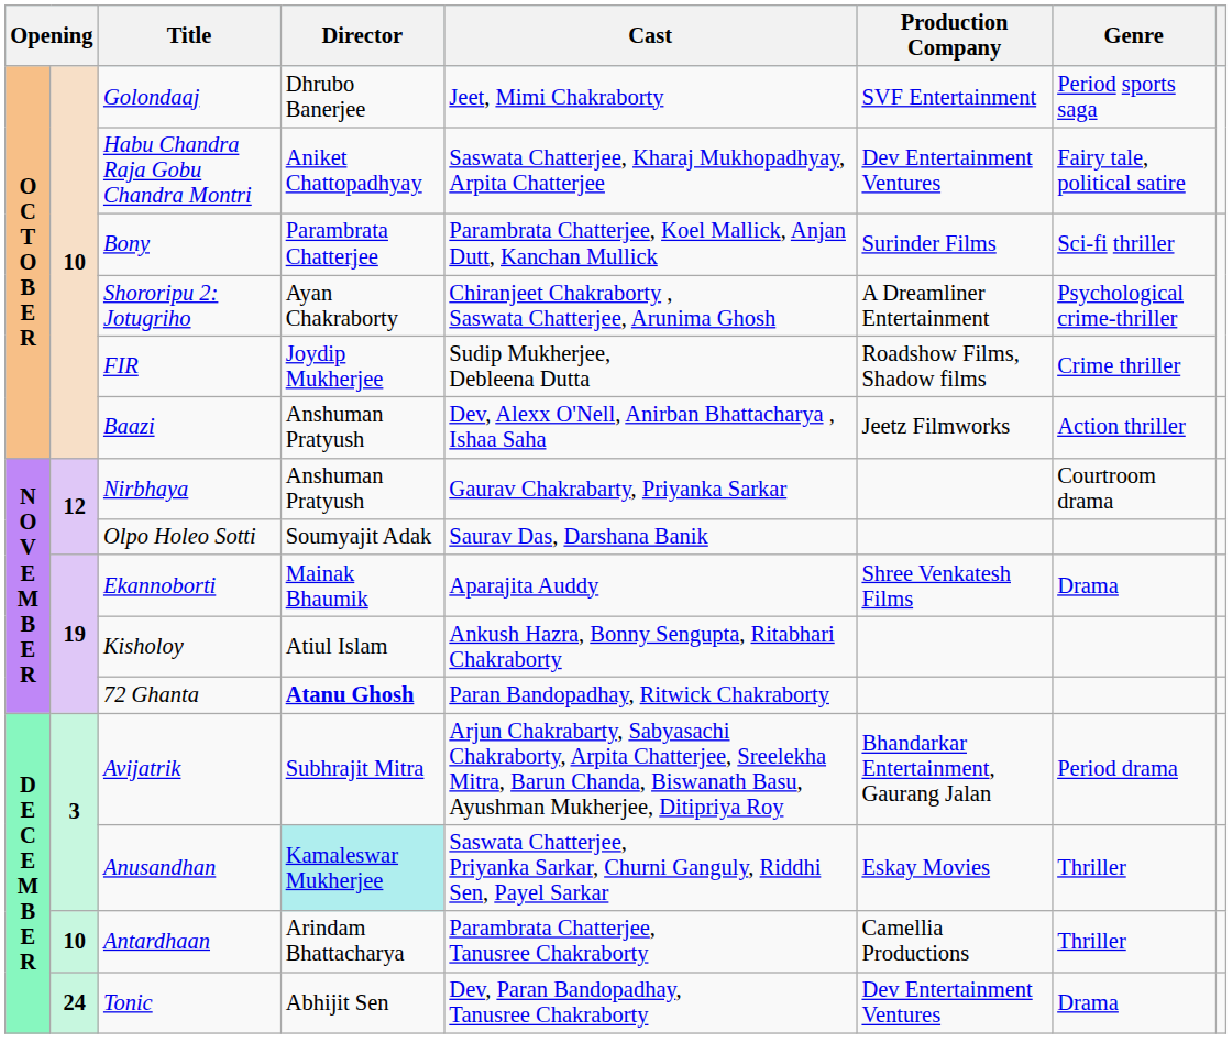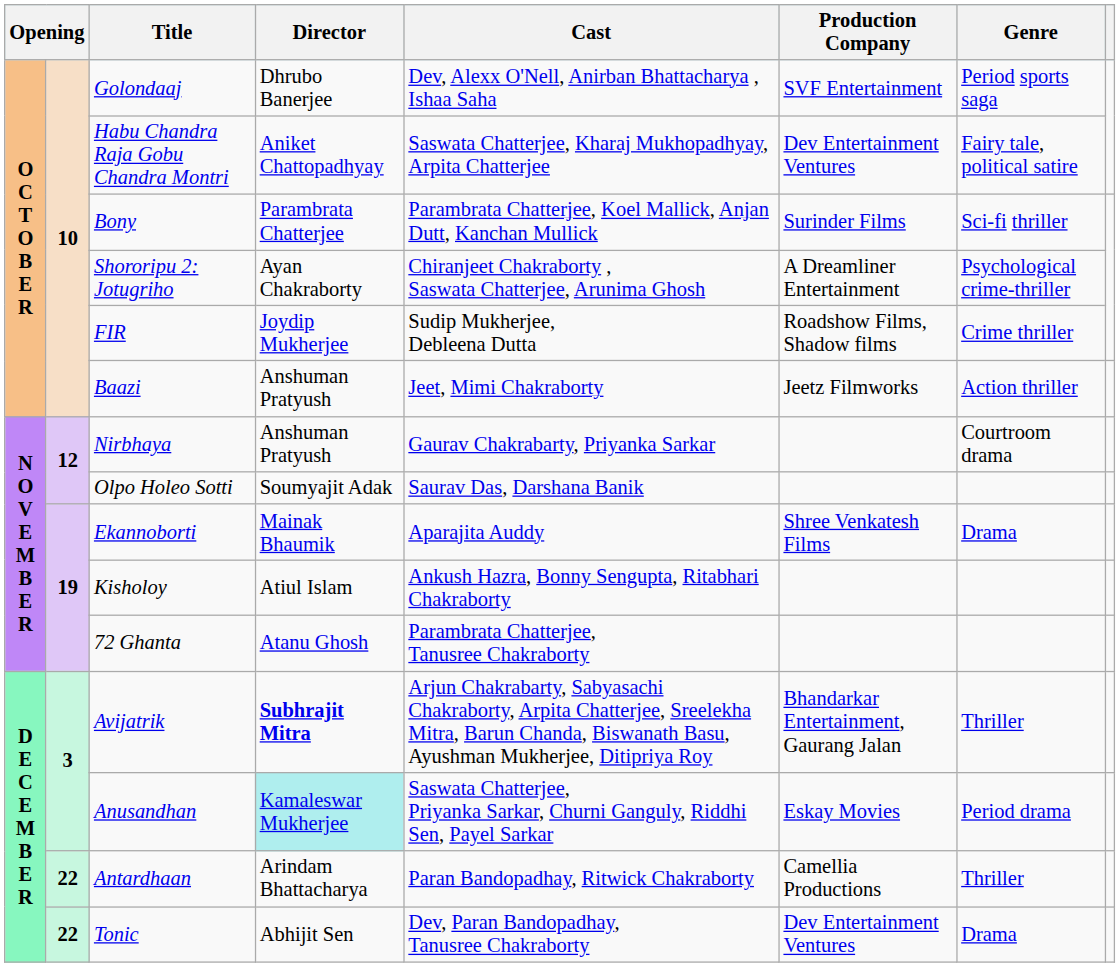 <table class="wikitable sortable">
 <tr style="background:#b0e0e6; text-align:center;">
 <th colspan="2"><strong>Opening</strong></th>
 <th><strong>Title</strong></th>
 <th><strong>Director</strong></th>
 <th><strong>Cast</strong></th>
 <th><strong>Production Company</strong></th>
 <th><strong>Genre</strong></th>
 <th><strong></strong></th>
 </tr>
 <tr>
 <th rowspan="6" style="text-align:center; background:#f7bf87">O<br>C<br>T<br>O<br>B<br>E<br>R</th>
 <td rowspan="6" style="text-align:center; background:#f7dfc7"><strong>10</strong></td>
 <td><em><a href='#'>Golondaaj</a></em></td>
 <td>Dhrubo Banerjee</td>
-<td><a href='#'>Jeet</a>, <a href='#'>Mimi Chakraborty</a></td>
+<td><a href='#'>Dev</a>, <a href='#'>Alexx O'Nell</a>, <a href='#'>Anirban Bhattacharya</a> ,<br><a href='#'>Ishaa Saha</a></td>
 <td><a href='#'>SVF Entertainment</a></td>
 <td><a href='#'>Period</a> <a href='#'>sports saga</a></td>
 <td rowspan=2></td>
 </tr>
 <tr>
 <td><em><a href='#'>Habu Chandra Raja Gobu Chandra Montri</a></em></td>
 <td><a href='#'>Aniket Chattopadhyay</a></td>
 <td><a href='#'>Saswata Chatterjee</a>, <a href='#'>Kharaj Mukhopadhyay</a>, <a href='#'>Arpita Chatterjee</a></td>
 <td><a href='#'>Dev Entertainment Ventures</a></td>
 <td><a href='#'>Fairy tale</a>, <a href='#'>political satire</a></td>
 </tr>
 <tr>
 <td><em><a href='#'>Bony</a></em></td>
 <td><a href='#'>Parambrata Chatterjee</a></td>
 <td><a href='#'>Parambrata Chatterjee</a>, <a href='#'>Koel Mallick</a>, <a href='#'>Anjan Dutt</a>, <a href='#'>Kanchan Mullick</a></td>
 <td><a href='#'>Surinder Films</a></td>
 <td><a href='#'>Sci-fi</a> <a href='#'>thriller</a></td>
 <td rowspan=3></td>
 </tr>
 <tr>
 <td><em><a href='#'>Shororipu 2: Jotugriho</a></em></td>
 <td>Ayan Chakraborty</td>
 <td><a href='#'>Chiranjeet Chakraborty</a> ,<br><a href='#'>Saswata Chatterjee</a>, <a href='#'>Arunima Ghosh</a></td>
 <td>A Dreamliner Entertainment</td>
 <td><a href='#'>Psychological crime-thriller</a></td>
 </tr>
 <tr>
 <td><em><a href='#'>FIR</a></em></td>
 <td><a href='#'>Joydip Mukherjee</a></td>
 <td>Sudip Mukherjee,<br>Debleena Dutta</td>
 <td>Roadshow Films, Shadow films</td>
 <td><a href='#'>Crime thriller</a></td>
 </tr>
 <tr>
 <td><em><a href='#'>Baazi</a></em></td>
 <td>Anshuman Pratyush</td>
-<td><a href='#'>Dev</a>, <a href='#'>Alexx O'Nell</a>, <a href='#'>Anirban Bhattacharya</a> ,<br><a href='#'>Ishaa Saha</a></td>
+<td><a href='#'>Jeet</a>, <a href='#'>Mimi Chakraborty</a></td>
 <td>Jeetz Filmworks</td>
 <td><a href='#'>Action thriller</a></td>
 <td></td>
 </tr>
 <tr>
 <th rowspan="5" style="text-align:center; background:#bf87f7">N<br>O<br>V<br>E<br>M<br>B<br>E<br>R</th>
 <td rowspan="2" style="text-align:center; background:#dfc7f7"><strong>12</strong></td>
 <td><em><a href='#'>Nirbhaya</a></em></td>
 <td>Anshuman Pratyush</td>
 <td><a href='#'>Gaurav Chakrabarty</a>, <a href='#'>Priyanka Sarkar</a></td>
 <td></td>
 <td>Courtroom drama</td>
 <td></td>
 </tr>
 <tr>
 <td><em>Olpo Holeo Sotti</em></td>
 <td>Soumyajit Adak</td>
 <td><a href='#'>Saurav Das</a>, <a href='#'>Darshana Banik</a></td>
 <td></td>
 <td></td>
 <td></td>
 </tr>
 <tr>
 <td rowspan="3" style="text-align:center; background:#dfc7f7"><strong>19</strong></td>
 <td><em><a href='#'>Ekannoborti</a></em></td>
 <td><a href='#'>Mainak Bhaumik</a></td>
 <td><a href='#'>Aparajita Auddy</a></td>
 <td><a href='#'>Shree Venkatesh Films</a></td>
 <td><a href='#'>Drama</a></td>
 <td></td>
 </tr>
 <tr>
 <td><em>Kisholoy</em></td>
 <td>Atiul Islam</td>
 <td><a href='#'>Ankush Hazra</a>, <a href='#'>Bonny Sengupta</a>, <a href='#'>Ritabhari Chakraborty</a></td>
 <td></td>
 <td></td>
 <td></td>
 </tr>
 <tr>
 <td><em>72 Ghanta</em></td>
-<td><strong><a href='#'>Atanu Ghosh</a></strong></td>
-<td><a href='#'>Paran Bandopadhay</a>, <a href='#'>Ritwick Chakraborty</a></td>
+<td><a href='#'>Atanu Ghosh</a></td>
+<td><a href='#'>Parambrata Chatterjee</a>,<br><a href='#'>Tanusree Chakraborty</a></td>
 <td></td>
 <td></td>
 <td></td>
 </tr>
 <tr>
 <th rowspan="4" style="text-align:center; background:#87f7bf">D<br>E<br>C<br>E<br>M<br>B<br>E<br>R</th>
 <td rowspan="2" style="text-align:center; background:#c7f7df"><strong>3</strong></td>
 <td><em><a href='#'>Avijatrik</a></em></td>
-<td><a href='#'>Subhrajit Mitra</a></td>
+<td><strong><a href='#'>Subhrajit Mitra</a></strong></td>
 <td><a href='#'>Arjun Chakrabarty</a>, <a href='#'>Sabyasachi Chakraborty</a>, <a href='#'>Arpita Chatterjee</a>, <a href='#'>Sreelekha Mitra</a>, <a href='#'>Barun Chanda</a>, <a href='#'>Biswanath Basu</a>, Ayushman Mukherjee, <a href='#'>Ditipriya Roy</a></td>
 <td><a href='#'>Bhandarkar Entertainment</a>, Gaurang Jalan</td>
-<td><a href='#'>Period drama</a></td>
+<td><a href='#'>Thriller</a></td>
 <td></td>
 </tr>
 <tr>
 <td><em><a href='#'>Anusandhan</a></em></td>
 <td style="background: paleturquoise;"><a href='#'>Kamaleswar Mukherjee</a></td>
 <td><a href='#'>Saswata Chatterjee</a>,<br><a href='#'>Priyanka Sarkar</a>, <a href='#'>Churni Ganguly</a>, <a href='#'>Riddhi Sen</a>, <a href='#'>Payel Sarkar</a></td>
 <td><a href='#'>Eskay Movies</a></td>
-<td><a href='#'>Thriller</a></td>
+<td><a href='#'>Period drama</a></td>
 <td></td>
 </tr>
 <tr>
-<td style="text-align:center; background:#c7f7df"><strong>10</strong></td>
+<td style="text-align:center; background:#c7f7df"><strong>22</strong></td>
 <td><em><a href='#'>Antardhaan</a></em></td>
 <td>Arindam Bhattacharya</td>
-<td><a href='#'>Parambrata Chatterjee</a>,<br><a href='#'>Tanusree Chakraborty</a></td>
+<td><a href='#'>Paran Bandopadhay</a>, <a href='#'>Ritwick Chakraborty</a></td>
 <td>Camellia Productions</td>
 <td><a href='#'>Thriller</a></td>
 <td></td>
 </tr>
 <tr>
-<td style="text-align:center; background:#c7f7df"><strong>24</strong></td>
+<td style="text-align:center; background:#c7f7df"><strong>22</strong></td>
 <td><em><a href='#'>Tonic</a></em></td>
 <td>Abhijit Sen</td>
 <td><a href='#'>Dev</a>, <a href='#'>Paran Bandopadhay</a>,<br><a href='#'>Tanusree Chakraborty</a></td>
 <td><a href='#'>Dev Entertainment Ventures</a></td>
 <td><a href='#'>Drama</a></td>
 <td></td>
 </tr>
 </table>
